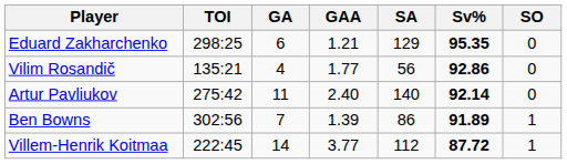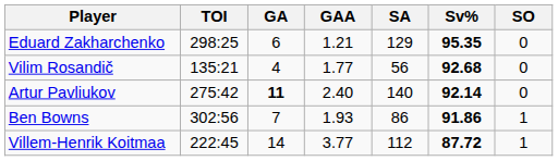 <table class="wikitable sortable" style="text-align:center;">
 <tr>
 <th style="width:170px;">Player</th>
 <th style="width:60px;">TOI</th>
 <th style="width:50px;">GA</th>
 <th style="width:60px;">GAA</th>
 <th style="width:50px;">SA</th>
 <th style="width:60px;">Sv%</th>
 <th style="width:50px;">SO</th>
 </tr>
 <tr>
 <td style="text-align:left;"> <a href='#'>Eduard Zakharchenko</a></td>
 <td>298:25</td>
 <td>6</td>
 <td>1.21</td>
 <td>129</td>
 <td><strong>95.35</strong></td>
 <td>0</td>
 </tr>
 <tr>
 <td style="text-align:left;"> <a href='#'>Vilim Rosandič</a></td>
 <td>135:21</td>
 <td>4</td>
 <td>1.77</td>
 <td>56</td>
-<td><strong>92.86</strong></td>
+<td><strong>92.68</strong></td>
 <td>0</td>
 </tr>
 <tr>
 <td style="text-align:left;"> <a href='#'>Artur Pavliukov</a></td>
 <td>275:42</td>
-<td>11</td>
+<td><strong>11</strong></td>
 <td>2.40</td>
 <td>140</td>
 <td><strong>92.14</strong></td>
 <td>0</td>
 </tr>
 <tr>
 <td style="text-align:left;"> <a href='#'>Ben Bowns</a></td>
 <td>302:56</td>
 <td>7</td>
-<td>1.39</td>
+<td>1.93</td>
 <td>86</td>
-<td><strong>91.89</strong></td>
+<td><strong>91.86</strong></td>
 <td>1</td>
 </tr>
 <tr>
 <td style="text-align:left;"> <a href='#'>Villem-Henrik Koitmaa</a></td>
 <td>222:45</td>
 <td>14</td>
 <td>3.77</td>
 <td>112</td>
 <td><strong>87.72</strong></td>
 <td>1</td>
 </tr>
 </table>
